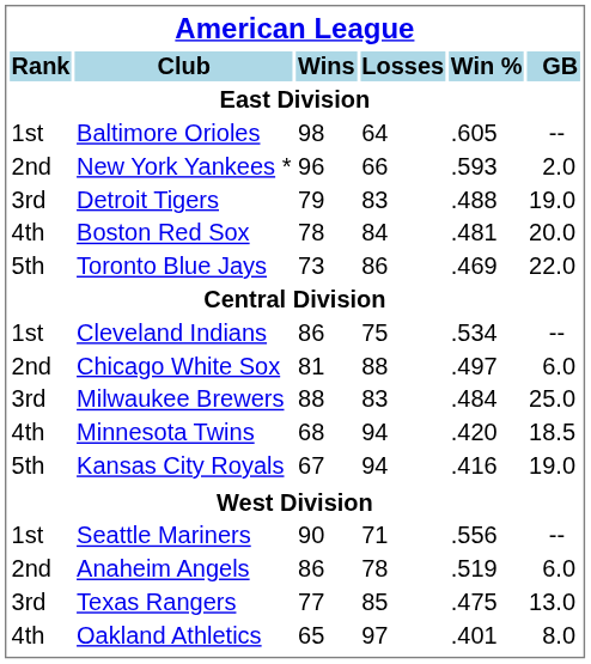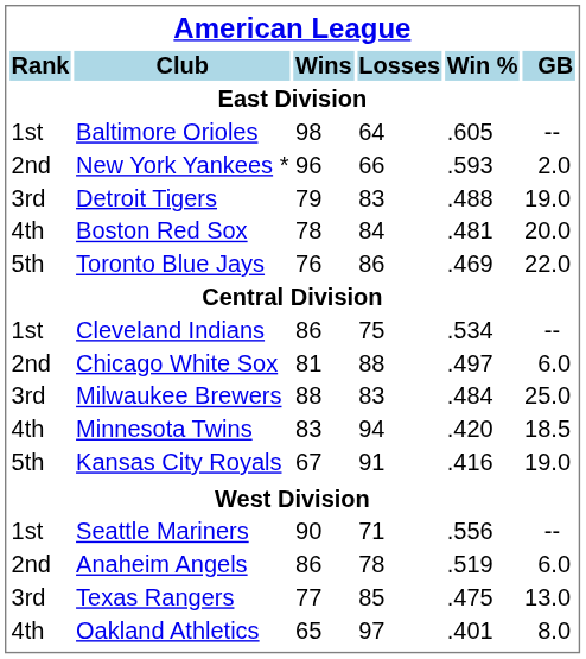 <table cellpadding="1" style="width:auto;font-size: 90%; border: 1px solid gray;">
 <tr align="center" style="font-size: larger;">
 <th colspan=6><a href='#'>American League</a></th>
 </tr>
 <tr style="background:lightblue;">
 <th>Rank</th>
 <th>Club</th>
 <th>Wins</th>
 <th>Losses</th>
 <th>Win %</th>
 <th>  GB</th>
 </tr>
 <tr align="center" style="vertical-align: middle;" style="background:lightblue;">
 <th colspan=6>East Division</th>
 </tr>
 <tr>
 <td>1st</td>
 <td><a href='#'>Baltimore Orioles</a></td>
 <td>98</td>
 <td>64</td>
 <td>.605</td>
 <td>     --</td>
 </tr>
 <tr>
 <td>2nd</td>
 <td><a href='#'>New York Yankees</a> *</td>
 <td>96</td>
 <td>66</td>
 <td>.593</td>
 <td>  2.0</td>
 </tr>
 <tr>
 <td>3rd</td>
 <td><a href='#'>Detroit Tigers</a></td>
 <td>79</td>
 <td>83</td>
 <td>.488</td>
 <td>19.0</td>
 </tr>
 <tr>
 <td>4th</td>
 <td><a href='#'>Boston Red Sox</a></td>
 <td>78</td>
 <td>84</td>
 <td>.481</td>
 <td>20.0</td>
 </tr>
 <tr>
 <td>5th</td>
 <td><a href='#'>Toronto Blue Jays</a></td>
-<td>73</td>
+<td>76</td>
 <td>86</td>
 <td>.469</td>
 <td>22.0</td>
 </tr>
 <tr align="center" style="vertical-align: middle;" style="background:lightblue;">
 <th colspan=6>Central Division</th>
 </tr>
 <tr>
 <td>1st</td>
 <td><a href='#'>Cleveland Indians</a></td>
 <td>86</td>
 <td>75</td>
 <td>.534</td>
 <td>     --</td>
 </tr>
 <tr>
 <td>2nd</td>
 <td><a href='#'>Chicago White Sox</a></td>
 <td>81</td>
 <td>88</td>
 <td>.497</td>
 <td>  6.0</td>
 </tr>
 <tr>
 <td>3rd</td>
 <td><a href='#'>Milwaukee Brewers</a></td>
 <td>88</td>
 <td>83</td>
 <td>.484</td>
 <td>25.0</td>
 </tr>
 <tr>
 <td>4th</td>
 <td><a href='#'>Minnesota Twins</a></td>
-<td>68</td>
+<td>83</td>
 <td>94</td>
 <td>.420</td>
 <td>18.5</td>
 </tr>
 <tr>
 <td>5th</td>
 <td><a href='#'>Kansas City Royals</a></td>
 <td>67</td>
-<td>94</td>
+<td>91</td>
 <td>.416</td>
 <td>19.0</td>
 </tr>
 <tr>
 </tr>
 <tr align="center" style="vertical-align: middle;" style="background:lightblue;">
 <th colspan=6>West Division</th>
 </tr>
 <tr>
 <td>1st</td>
 <td><a href='#'>Seattle Mariners</a></td>
 <td>90</td>
 <td>71</td>
 <td>.556</td>
 <td>     --</td>
 </tr>
 <tr>
 <td>2nd</td>
 <td><a href='#'>Anaheim Angels</a></td>
 <td>86</td>
 <td>78</td>
 <td>.519</td>
 <td>  6.0</td>
 </tr>
 <tr>
 <td>3rd</td>
 <td><a href='#'>Texas Rangers</a></td>
 <td>77</td>
 <td>85</td>
 <td>.475</td>
 <td>13.0</td>
 </tr>
 <tr>
 <td>4th</td>
 <td><a href='#'>Oakland Athletics</a></td>
 <td>65</td>
 <td>97</td>
 <td>.401</td>
 <td>  8.0</td>
 </tr>
 <tr>
 </tr>
 </table>
